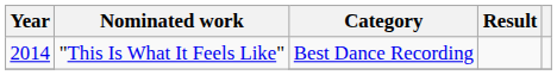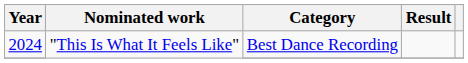 <table class=wikitable>
 <tr>
 <th>Year</th>
 <th>Nominated work</th>
 <th>Category</th>
 <th>Result</th>
 <th></th>
 </tr>
 <tr>
-<td><a href='#'>2014</a></td>
+<td><a href='#'>2024</a></td>
 <td rowspan="7">"<a href='#'>This Is What It Feels Like</a>"</td>
 <td><a href='#'>Best Dance Recording</a></td>
 <td></td>
 <td></td>
 </tr>
 <tr>
 </tr>
 </table>
